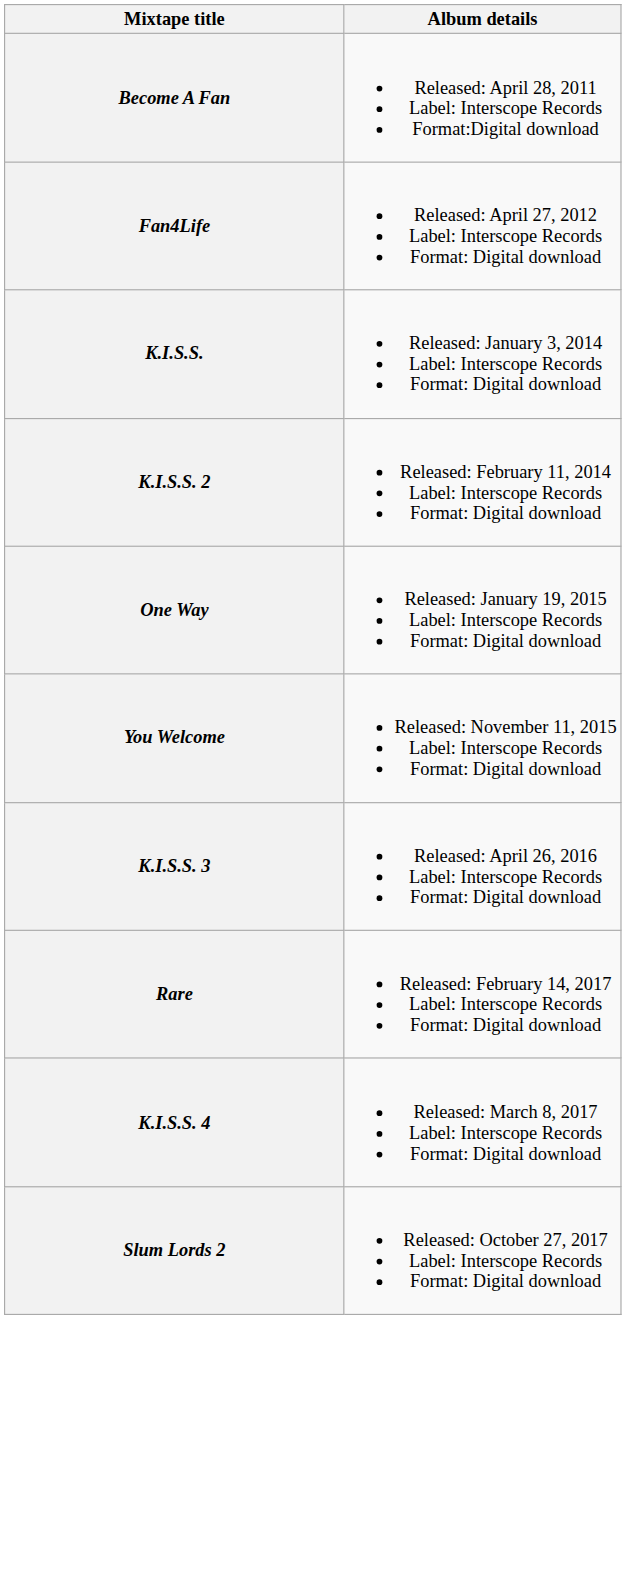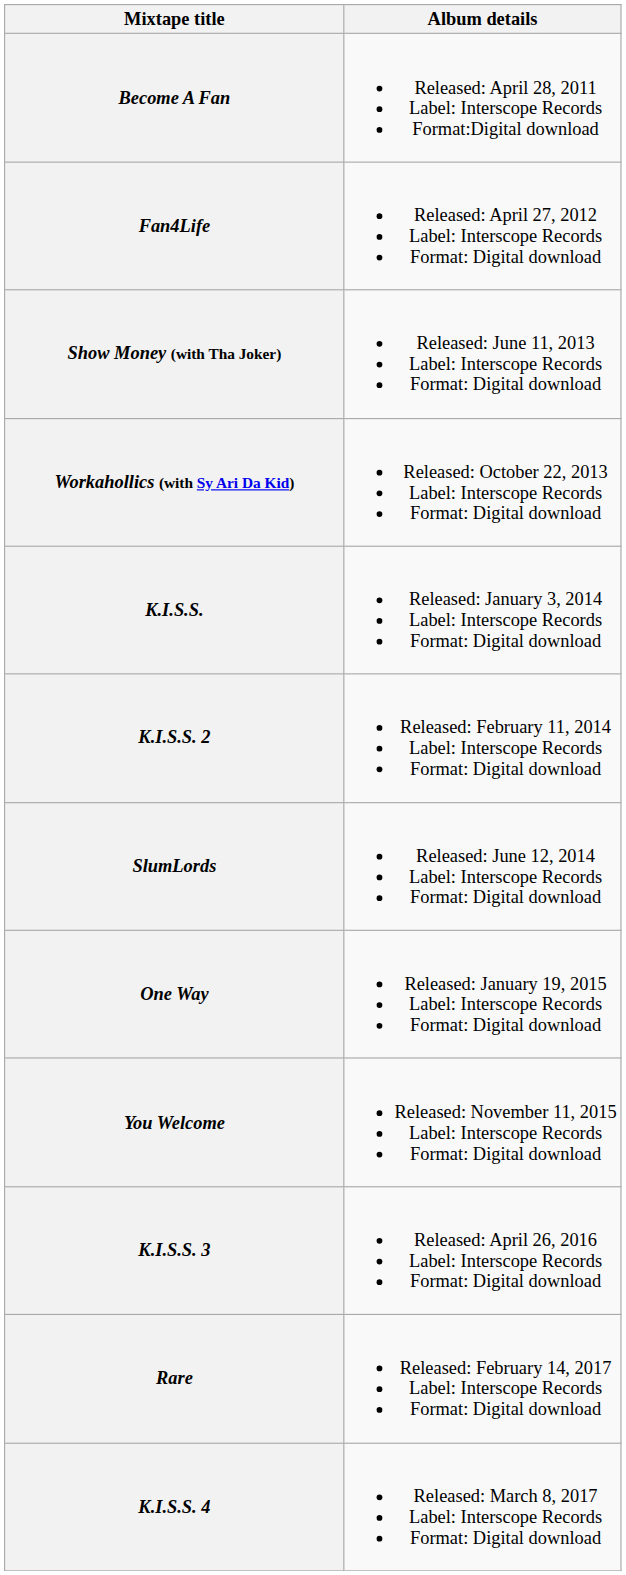 <table class="wikitable plainrowheaders" style="text-align:center;">
 <tr>
 <th scope="col" rowspan="1" style="width:18em;">Mixtape title</th>
 <th scope="col" rowspan="1" style="width:22em:">Album details</th>
 </tr>
 <tr>
 <th scope="row"><em>Become A Fan</em></th>
 <td><br><ul><li>Released: April 28, 2011</li><li>Label: Interscope Records</li><li>Format:Digital download</li></ul></td>
 </tr>
 <tr>
 <th scope="row"><em>Fan4Life</em></th>
 <td><br><ul><li>Released: April 27, 2012</li><li>Label: Interscope Records</li><li>Format: Digital download</li></ul></td>
 </tr>
 <tr>
+<th scope="row"><em>Show Money</em> <small>(with Tha Joker)</small></th>
+<td><br><ul><li>Released: June 11, 2013</li><li>Label: Interscope Records</li><li>Format: Digital download</li></ul></td>
+</tr>
+<tr>
+<th scope="row"><em>Workahollics</em> <small>(with <a href='#'>Sy Ari Da Kid</a>)</small></th>
+<td><br><ul><li>Released: October 22, 2013</li><li>Label: Interscope Records</li><li>Format: Digital download</li></ul></td>
+</tr>
+<tr>
 <th scope="row"><em>K.I.S.S.</em></th>
 <td><br><ul><li>Released: January 3, 2014</li><li>Label: Interscope Records</li><li>Format: Digital download</li></ul></td>
 </tr>
 <tr>
 <th scope="row"><em>K.I.S.S. 2</em></th>
 <td><br><ul><li>Released: February 11, 2014</li><li>Label: Interscope Records</li><li>Format: Digital download</li></ul></td>
+</tr>
+<tr>
+<th scope="row"><em>SlumLords</em></th>
+<td><br><ul><li>Released: June 12, 2014</li><li>Label: Interscope Records</li><li>Format: Digital download</li></ul></td>
 </tr>
 <tr>
 <th scope="row"><em>One Way</em></th>
 <td><br><ul><li>Released: January 19, 2015</li><li>Label: Interscope Records</li><li>Format: Digital download</li></ul></td>
 </tr>
 <tr>
 <th scope="row"><em>You Welcome</em></th>
 <td><br><ul><li>Released: November 11, 2015</li><li>Label: Interscope Records</li><li>Format: Digital download</li></ul></td>
 </tr>
 <tr>
 <th scope="row"><em>K.I.S.S. 3</em></th>
 <td><br><ul><li>Released: April 26, 2016</li><li>Label: Interscope Records</li><li>Format: Digital download</li></ul></td>
 </tr>
 <tr>
 <th scope="row"><em>Rare</em></th>
 <td><br><ul><li>Released: February 14, 2017</li><li>Label: Interscope Records</li><li>Format: Digital download</li></ul></td>
 </tr>
 <tr>
 <th scope="row"><em>K.I.S.S. 4</em></th>
 <td><br><ul><li>Released: March 8, 2017</li><li>Label: Interscope Records</li><li>Format: Digital download</li></ul></td>
 </tr>
-<tr>
-<th scope="row"><em>Slum Lords 2</em></th>
-<td><br><ul><li>Released: October 27, 2017</li><li>Label: Interscope Records</li><li>Format: Digital download</li></ul></td>
-</tr>
 </table>
